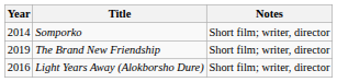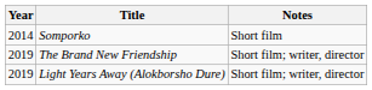 <table class="wikitable sortable">
 <tr>
 <th>Year</th>
 <th>Title</th>
 <th class="unsortable">Notes</th>
 </tr>
 <tr>
 <td>2014</td>
 <td><em>Somporko</em></td>
-<td>Short film; writer, director</td>
+<td>Short film</td>
 </tr>
 <tr>
 <td>2019</td>
 <td><em>The Brand New Friendship</em></td>
 <td>Short film; writer, director</td>
 </tr>
 <tr>
-<td>2016</td>
+<td>2019</td>
 <td><em>Light Years Away (Alokborsho Dure)</em></td>
 <td>Short film; writer, director</td>
 </tr>
 </table>
